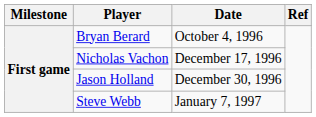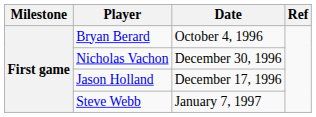 <table class="wikitable">
 <tr>
 <th scope="col">Milestone</th>
 <th scope="col">Player</th>
 <th scope="col">Date</th>
 <th scope="col">Ref</th>
 </tr>
 <tr>
 <th rowspan=4>First game</th>
 <td><a href='#'>Bryan Berard</a></td>
 <td>October 4, 1996</td>
 <td rowspan=4></td>
 </tr>
 <tr>
 <td><a href='#'>Nicholas Vachon</a></td>
-<td>December 17, 1996</td>
+<td>December 30, 1996</td>
 </tr>
 <tr>
 <td><a href='#'>Jason Holland</a></td>
-<td>December 30, 1996</td>
+<td>December 17, 1996</td>
 </tr>
 <tr>
 <td><a href='#'>Steve Webb</a></td>
 <td>January 7, 1997</td>
 </tr>
 </table>
